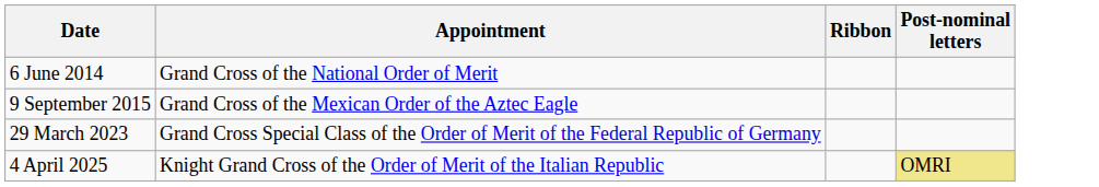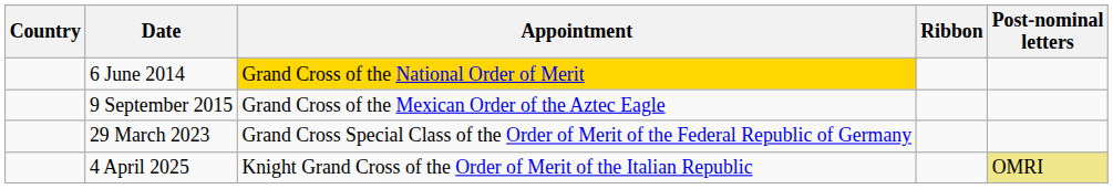 <table class="wikitable plainrowheaders">
 <tr>
+<th scope="col">Country</th>
 <th scope="col">Date</th>
 <th scope="col">Appointment</th>
 <th scope="col">Ribbon</th>
 <th scope="col">Post-nominal<br>letters</th>
 </tr>
 <tr>
+<td></td>
 <td>6 June 2014</td>
-<td>Grand Cross of the <a href='#'>National Order of Merit</a></td>
+<td style="background: gold;">Grand Cross of the <a href='#'>National Order of Merit</a></td>
 <td></td>
 <td></td>
 </tr>
 <tr>
+<td></td>
 <td>9 September 2015</td>
 <td>Grand Cross of the <a href='#'>Mexican Order of the Aztec Eagle</a></td>
 <td></td>
 <td></td>
 </tr>
 <tr>
+<td></td>
 <td>29 March 2023</td>
 <td>Grand Cross Special Class of the <a href='#'>Order of Merit of the Federal Republic of Germany</a></td>
 <td></td>
 <td></td>
 </tr>
 <tr>
+<td></td>
 <td>4 April 2025</td>
 <td>Knight Grand Cross of the <a href='#'>Order of Merit of the Italian Republic</a></td>
 <td></td>
 <td style="background: khaki;">OMRI</td>
 </tr>
 </table>
